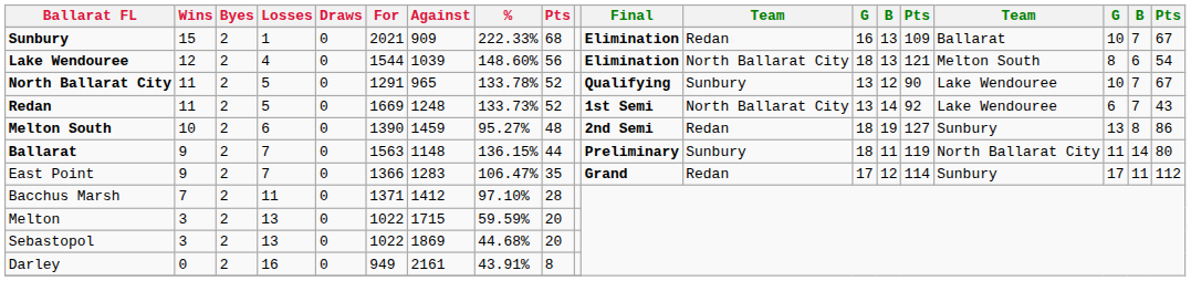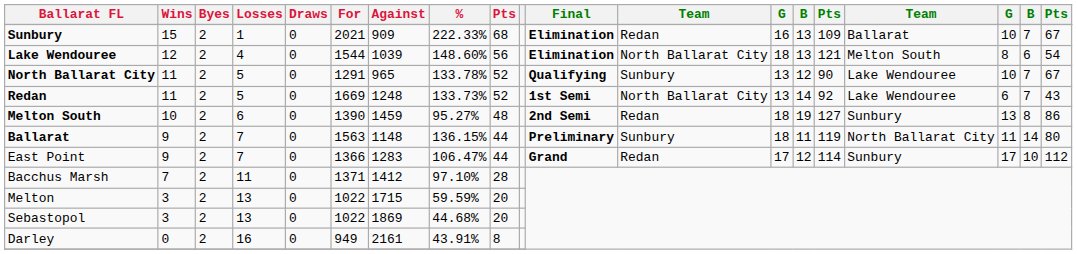 <table style="font-size: 85%; text-align: left;" class="wikitable">
 <tr>
 <th style="color:crimson">Ballarat FL</th>
 <th style="color:crimson">Wins</th>
 <th style="color:crimson">Byes</th>
 <th style="color:crimson">Losses</th>
 <th style="color:crimson">Draws</th>
 <th style="color:crimson">For</th>
 <th style="color:crimson">Against</th>
 <th style="color:crimson">%</th>
 <th style="color:crimson">Pts</th>
 <th></th>
 <th style="color:green">Final</th>
 <th style="color:green">Team</th>
 <th style="color:green">G</th>
 <th style="color:green">B</th>
 <th style="color:green">Pts</th>
 <th style="color:green">Team</th>
 <th style="color:green">G</th>
 <th style="color:green">B</th>
 <th style="color:green">Pts</th>
 </tr>
 <tr>
 </tr>
 <tr>
 </tr>
 <tr>
 <td><strong>	Sunbury	</strong></td>
 <td>15</td>
 <td>2</td>
 <td>1</td>
 <td>0</td>
 <td>2021</td>
 <td>909</td>
 <td>222.33%</td>
 <td>68</td>
 <td></td>
 <td><strong>Elimination</strong></td>
 <td>Redan</td>
 <td>16</td>
 <td>13</td>
 <td>109</td>
 <td>Ballarat</td>
 <td>10</td>
 <td>7</td>
 <td>67</td>
 </tr>
 <tr>
 <td><strong>	Lake Wendouree	</strong></td>
 <td>12</td>
 <td>2</td>
 <td>4</td>
 <td>0</td>
 <td>1544</td>
 <td>1039</td>
 <td>148.60%</td>
 <td>56</td>
 <td></td>
 <td><strong>Elimination</strong></td>
 <td>North Ballarat City</td>
 <td>18</td>
 <td>13</td>
 <td>121</td>
 <td>Melton South</td>
 <td>8</td>
 <td>6</td>
 <td>54</td>
 </tr>
 <tr>
 <td><strong>	North Ballarat City	</strong></td>
 <td>11</td>
 <td>2</td>
 <td>5</td>
 <td>0</td>
 <td>1291</td>
 <td>965</td>
 <td>133.78%</td>
 <td>52</td>
 <td></td>
 <td><strong>Qualifying</strong></td>
 <td>Sunbury</td>
 <td>13</td>
 <td>12</td>
 <td>90</td>
 <td>Lake Wendouree</td>
 <td>10</td>
 <td>7</td>
 <td>67</td>
 </tr>
 <tr>
 <td><strong>	Redan	</strong></td>
 <td>11</td>
 <td>2</td>
 <td>5</td>
 <td>0</td>
 <td>1669</td>
 <td>1248</td>
 <td>133.73%</td>
 <td>52</td>
 <td></td>
 <td><strong>1st Semi</strong></td>
 <td>North Ballarat City</td>
 <td>13</td>
 <td>14</td>
 <td>92</td>
 <td>Lake Wendouree</td>
 <td>6</td>
 <td>7</td>
 <td>43</td>
 </tr>
 <tr>
 <td><strong>	Melton South	</strong></td>
 <td>10</td>
 <td>2</td>
 <td>6</td>
 <td>0</td>
 <td>1390</td>
 <td>1459</td>
 <td>95.27%</td>
 <td>48</td>
 <td></td>
 <td><strong>2nd Semi</strong></td>
 <td>Redan</td>
 <td>18</td>
 <td>19</td>
 <td>127</td>
 <td>Sunbury</td>
 <td>13</td>
 <td>8</td>
 <td>86</td>
 </tr>
 <tr>
 <td><strong>	Ballarat	</strong></td>
 <td>9</td>
 <td>2</td>
 <td>7</td>
 <td>0</td>
 <td>1563</td>
 <td>1148</td>
 <td>136.15%</td>
 <td>44</td>
 <td></td>
 <td><strong>Preliminary</strong></td>
 <td>Sunbury</td>
 <td>18</td>
 <td>11</td>
 <td>119</td>
 <td>North Ballarat City</td>
 <td>11</td>
 <td>14</td>
 <td>80</td>
 </tr>
 <tr>
 <td>East Point</td>
 <td>9</td>
 <td>2</td>
 <td>7</td>
 <td>0</td>
 <td>1366</td>
 <td>1283</td>
 <td>106.47%</td>
-<td>35</td>
+<td>44</td>
 <td></td>
 <td><strong>Grand</strong></td>
 <td>Redan</td>
 <td>17</td>
 <td>12</td>
 <td>114</td>
 <td>Sunbury</td>
 <td>17</td>
-<td>11</td>
+<td>10</td>
 <td>112</td>
 </tr>
 <tr>
 <td>Bacchus Marsh</td>
 <td>7</td>
 <td>2</td>
 <td>11</td>
 <td>0</td>
 <td>1371</td>
 <td>1412</td>
 <td>97.10%</td>
 <td>28</td>
 <td></td>
 </tr>
 <tr>
 <td>Melton</td>
 <td>3</td>
 <td>2</td>
 <td>13</td>
 <td>0</td>
 <td>1022</td>
 <td>1715</td>
 <td>59.59%</td>
 <td>20</td>
 <td></td>
 </tr>
 <tr>
 <td>Sebastopol</td>
 <td>3</td>
 <td>2</td>
 <td>13</td>
 <td>0</td>
 <td>1022</td>
 <td>1869</td>
 <td>44.68%</td>
 <td>20</td>
 <td></td>
 </tr>
 <tr>
 <td>Darley</td>
 <td>0</td>
 <td>2</td>
 <td>16</td>
 <td>0</td>
 <td>949</td>
 <td>2161</td>
 <td>43.91%</td>
 <td>8</td>
 <td></td>
 </tr>
 <tr>
 </tr>
 </table>
